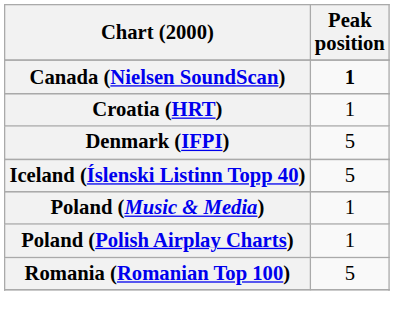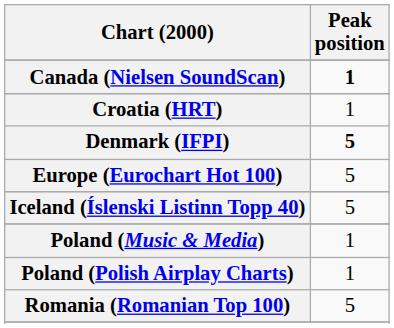 <table class="wikitable sortable plainrowheaders" style="text-align:center">
 <tr>
 <th>Chart (2000)</th>
 <th>Peak<br>position</th>
 </tr>
 <tr>
 </tr>
 <tr>
 </tr>
 <tr>
 </tr>
 <tr>
 <th scope="row">Canada (<a href='#'>Nielsen SoundScan</a>)</th>
 <td><strong>1</strong></td>
 </tr>
 <tr>
 </tr>
 <tr>
 </tr>
 <tr>
 </tr>
 <tr>
 <th scope="row">Croatia (<a href='#'>HRT</a>)</th>
 <td>1</td>
 </tr>
 <tr>
 <th scope="row">Denmark (<a href='#'>IFPI</a>)</th>
+<td><strong>5</strong></td>
+</tr>
+<tr>
+<th scope="row">Europe (<a href='#'>Eurochart Hot 100</a>)</th>
 <td>5</td>
 </tr>
 <tr>
 </tr>
 <tr>
 </tr>
 <tr>
 <th scope="row">Iceland (<a href='#'>Íslenski Listinn Topp 40</a>)</th>
 <td>5</td>
 </tr>
 <tr>
 </tr>
 <tr>
 </tr>
 <tr>
 </tr>
 <tr>
 </tr>
 <tr>
 </tr>
 <tr>
 <th scope="row">Poland (<em><a href='#'>Music & Media</a></em>)</th>
 <td>1</td>
 </tr>
 <tr>
 <th scope="row">Poland (<a href='#'>Polish Airplay Charts</a>)</th>
 <td>1</td>
 </tr>
 <tr>
 <th scope="row">Romania (<a href='#'>Romanian Top 100</a>)</th>
 <td>5</td>
 </tr>
 <tr>
 </tr>
 <tr>
 </tr>
 <tr>
 </tr>
 <tr>
 </tr>
 <tr>
 </tr>
 <tr>
 </tr>
 <tr>
 </tr>
 <tr>
 </tr>
 <tr>
 </tr>
 <tr>
 </tr>
 <tr>
 </tr>
 </table>
